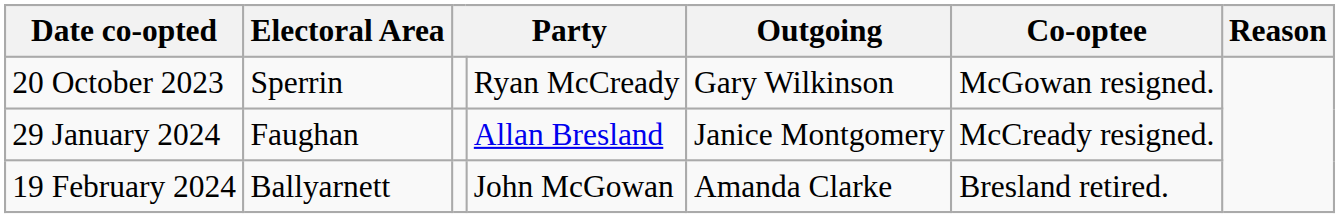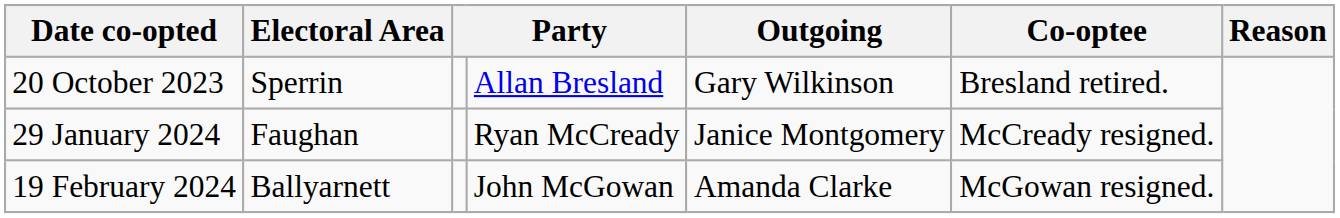 <table class="wikitable" style="font-size: 95%; font-size: 95%">
 <tr>
 <th>Date co-opted</th>
 <th>Electoral Area</th>
 <th colspan="2">Party</th>
 <th>Outgoing</th>
 <th>Co-optee</th>
 <th>Reason</th>
 </tr>
 <tr>
 <td>20 October 2023</td>
 <td>Sperrin</td>
 <td></td>
-<td>Ryan McCready</td>
+<td><a href='#'>Allan Bresland</a></td>
 <td>Gary Wilkinson</td>
-<td>McGowan resigned.</td>
+<td>Bresland retired.</td>
 </tr>
 <tr>
 <td>29 January 2024</td>
 <td>Faughan</td>
 <td></td>
-<td><a href='#'>Allan Bresland</a></td>
+<td>Ryan McCready</td>
 <td>Janice Montgomery</td>
 <td>McCready resigned.</td>
 </tr>
 <tr>
 <td>19 February 2024</td>
 <td>Ballyarnett</td>
 <td></td>
 <td>John McGowan</td>
 <td>Amanda Clarke</td>
-<td>Bresland retired.</td>
+<td>McGowan resigned.</td>
 </tr>
 </table>
